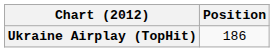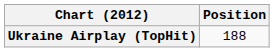 <table class="wikitable plainrowheaders" style="text-align:center;">
 <tr>
 <th scope="col">Chart (2012)</th>
 <th scope="col">Position</th>
 </tr>
 <tr>
 <th scope="row">Ukraine Airplay (TopHit)</th>
-<td>186</td>
+<td>188</td>
 </tr>
 </table>
